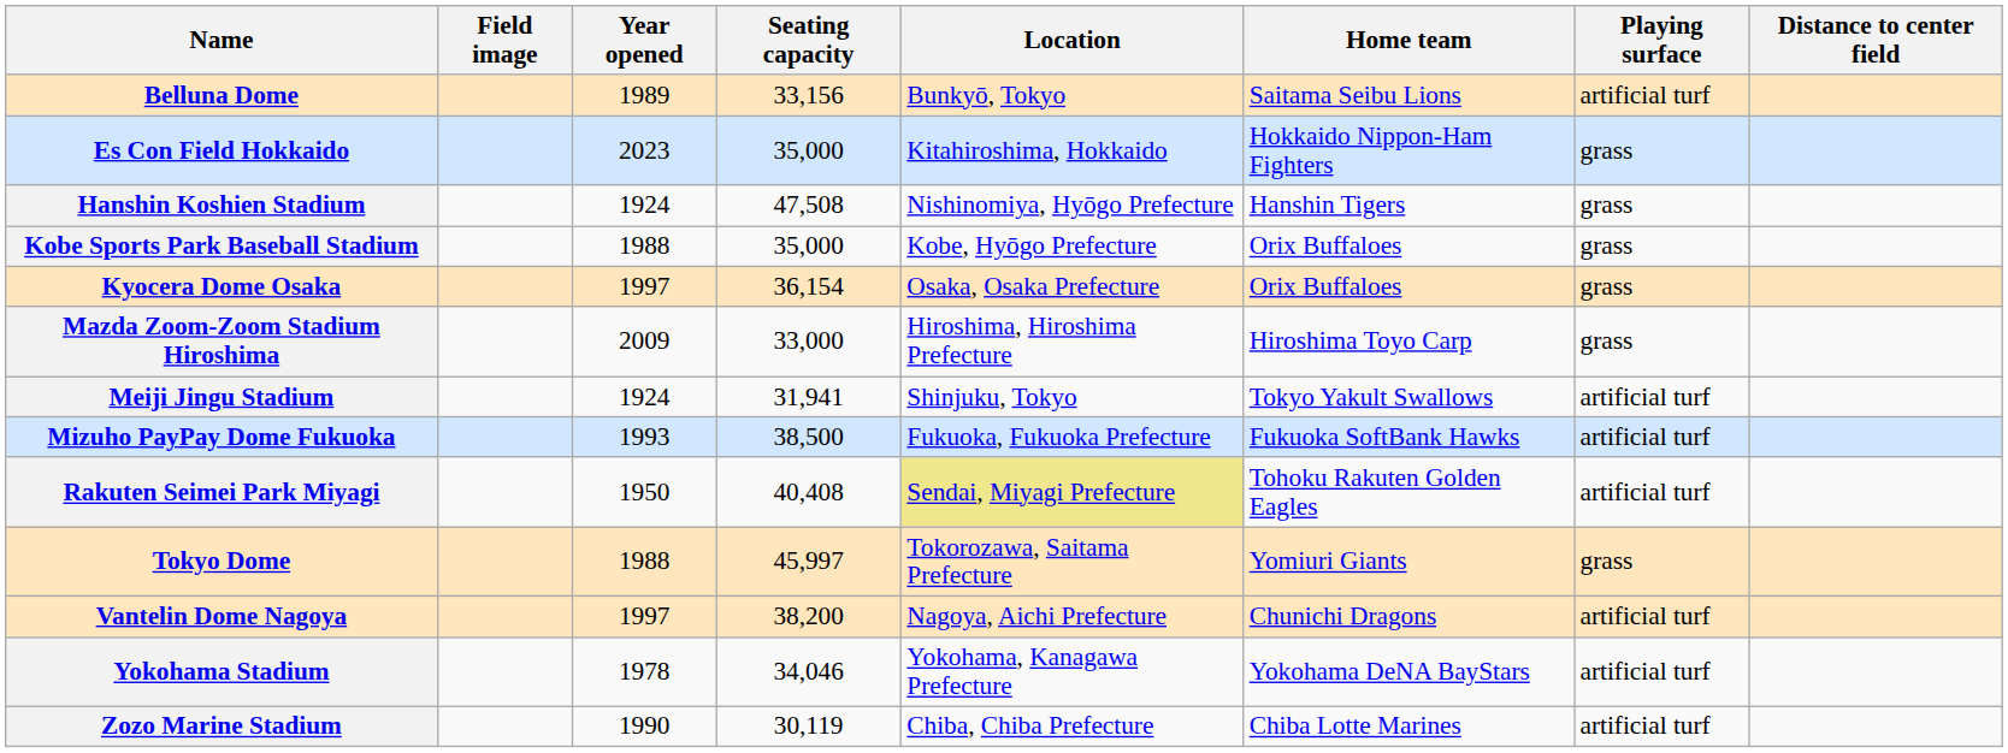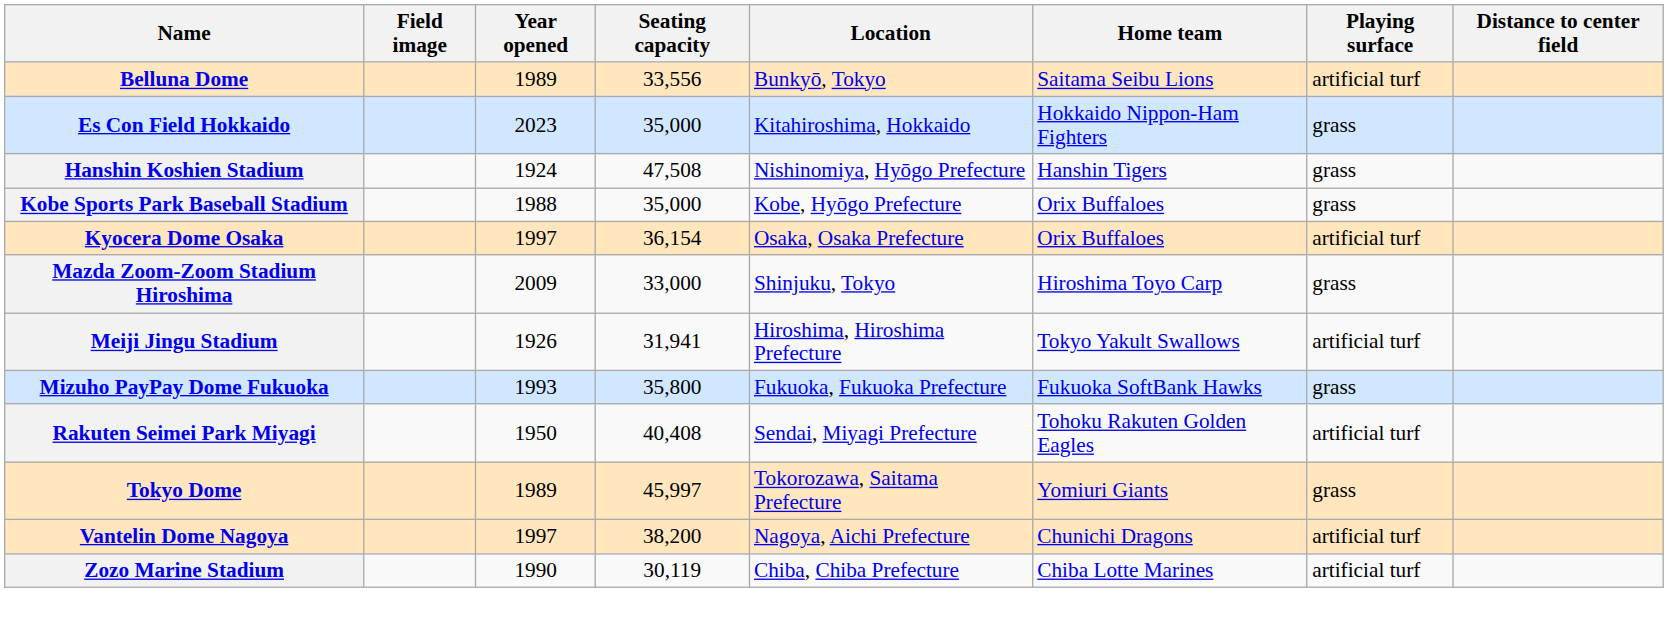 <table class="wikitable sortable plainrowheaders">
 <tr>
 <th scope="col">Name</th>
 <th scope="col" class="unsortable">Field image</th>
 <th scope="col">Year opened</th>
 <th scope="col">Seating capacity</th>
 <th scope="col">Location</th>
 <th scope="col">Home team</th>
 <th scope="col">Playing surface</th>
 <th scope="col">Distance to center field</th>
 </tr>
 <tr style="background:#ffe6bd;">
 <th scope="row" style="background:#ffe6bd;"><a href='#'>Belluna Dome</a></th>
 <td></td>
 <td align="center">1989</td>
-<td align="center">33,156</td>
+<td align="center">33,556</td>
 <td><a href='#'>Bunkyō</a>, <a href='#'>Tokyo</a></td>
 <td><a href='#'>Saitama Seibu Lions</a></td>
 <td>artificial turf</td>
 <td align="center"></td>
 </tr>
 <tr style="background:#d0e7ff;">
 <th scope="row" style="background:#d0e7ff;"><a href='#'>Es Con Field Hokkaido</a></th>
 <td></td>
 <td align="center">2023</td>
 <td align="center">35,000</td>
 <td><a href='#'>Kitahiroshima</a>, <a href='#'>Hokkaido</a></td>
 <td><a href='#'>Hokkaido Nippon-Ham Fighters</a></td>
 <td>grass</td>
 <td align="center"></td>
 </tr>
 <tr>
 <th scope="row"><a href='#'>Hanshin Koshien Stadium</a></th>
 <td></td>
 <td align="center">1924</td>
 <td align="center">47,508</td>
 <td><a href='#'>Nishinomiya</a>, <a href='#'>Hyōgo Prefecture</a></td>
 <td><a href='#'>Hanshin Tigers</a></td>
 <td>grass</td>
 <td align="center"></td>
 </tr>
 <tr>
 <th scope="row"><a href='#'>Kobe Sports Park Baseball Stadium</a></th>
 <td></td>
 <td align="center">1988</td>
 <td align="center">35,000</td>
 <td><a href='#'>Kobe</a>, <a href='#'>Hyōgo Prefecture</a></td>
 <td><a href='#'>Orix Buffaloes</a></td>
 <td>grass</td>
 <td align="center"></td>
 </tr>
 <tr style="background:#ffe6bd;">
 <th scope="row" style="background:#ffe6bd;"><a href='#'>Kyocera Dome Osaka</a></th>
 <td></td>
 <td align="center">1997</td>
 <td align="center">36,154</td>
 <td><a href='#'>Osaka</a>, <a href='#'>Osaka Prefecture</a></td>
 <td><a href='#'>Orix Buffaloes</a></td>
-<td>grass</td>
+<td>artificial turf</td>
 <td align="center"></td>
 </tr>
 <tr>
 <th scope="row"><a href='#'>Mazda Zoom-Zoom Stadium Hiroshima</a></th>
 <td></td>
 <td align="center">2009</td>
 <td align="center">33,000</td>
-<td><a href='#'>Hiroshima</a>, <a href='#'>Hiroshima Prefecture</a></td>
+<td><a href='#'>Shinjuku</a>, <a href='#'>Tokyo</a></td>
 <td><a href='#'>Hiroshima Toyo Carp</a></td>
 <td>grass</td>
 <td align="center"></td>
 </tr>
 <tr>
 <th scope="row"><a href='#'>Meiji Jingu Stadium</a></th>
 <td></td>
-<td align="center">1924</td>
+<td align="center">1926</td>
 <td align="center">31,941</td>
-<td><a href='#'>Shinjuku</a>, <a href='#'>Tokyo</a></td>
+<td><a href='#'>Hiroshima</a>, <a href='#'>Hiroshima Prefecture</a></td>
 <td><a href='#'>Tokyo Yakult Swallows</a></td>
 <td>artificial turf</td>
 <td align="center"></td>
 </tr>
 <tr style="background:#d0e7ff;">
 <th scope="row" style="background:#d0e7ff;"><a href='#'>Mizuho PayPay Dome Fukuoka</a></th>
 <td></td>
 <td align="center">1993</td>
-<td align="center">38,500</td>
+<td align="center">35,800</td>
 <td><a href='#'>Fukuoka</a>, <a href='#'>Fukuoka Prefecture</a></td>
 <td><a href='#'>Fukuoka SoftBank Hawks</a></td>
-<td>artificial turf</td>
+<td>grass</td>
 <td align="center"></td>
 </tr>
 <tr>
 <th scope="row"><a href='#'>Rakuten Seimei Park Miyagi</a></th>
 <td></td>
 <td align="center">1950</td>
 <td align="center">40,408</td>
-<td style="background: khaki;"><a href='#'>Sendai</a>, <a href='#'>Miyagi Prefecture</a></td>
+<td><a href='#'>Sendai</a>, <a href='#'>Miyagi Prefecture</a></td>
 <td><a href='#'>Tohoku Rakuten Golden Eagles</a></td>
 <td>artificial turf</td>
 <td align="center"></td>
 </tr>
 <tr style="background:#ffe6bd;">
 <th scope="row" style="background:#ffe6bd;"><a href='#'>Tokyo Dome</a></th>
 <td></td>
-<td align="center">1988</td>
+<td align="center">1989</td>
 <td align="center">45,997</td>
 <td><a href='#'>Tokorozawa</a>, <a href='#'>Saitama Prefecture</a></td>
 <td><a href='#'>Yomiuri Giants</a></td>
 <td>grass</td>
 <td align="center"></td>
 </tr>
 <tr style="background:#ffe6bd;">
 <th scope="row" style="background:#ffe6bd;"><a href='#'>Vantelin Dome Nagoya</a></th>
 <td></td>
 <td align="center">1997</td>
 <td align="center">38,200</td>
 <td><a href='#'>Nagoya</a>, <a href='#'>Aichi Prefecture</a></td>
 <td><a href='#'>Chunichi Dragons</a></td>
 <td>artificial turf</td>
 <td align="center"></td>
 </tr>
 <tr>
-<th scope="row"><a href='#'>Yokohama Stadium</a></th>
-<td></td>
-<td align="center">1978</td>
-<td align="center">34,046</td>
-<td><a href='#'>Yokohama</a>, <a href='#'>Kanagawa Prefecture</a></td>
-<td><a href='#'>Yokohama DeNA BayStars</a></td>
-<td>artificial turf</td>
-<td align="center"></td>
-</tr>
-<tr>
 <th scope="row"><a href='#'>Zozo Marine Stadium</a></th>
 <td></td>
 <td align="center">1990</td>
 <td align="center">30,119</td>
 <td><a href='#'>Chiba</a>, <a href='#'>Chiba Prefecture</a></td>
 <td><a href='#'>Chiba Lotte Marines</a></td>
 <td>artificial turf</td>
 <td align="center"></td>
 </tr>
 </table>
